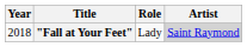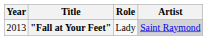 <table class="wikitable plainrowheaders sortable">
 <tr>
 <th scope="col">Year</th>
 <th scope="col">Title</th>
 <th scope="col">Role</th>
 <th scope="col" class="unsortable">Artist</th>
 </tr>
 <tr>
-<td>2018</td>
+<td>2013</td>
 <th scope=row>"Fall at Your Feet"</th>
 <td>Lady</td>
 <td style="background: lightgrey;"><a href='#'>Saint Raymond</a></td>
 </tr>
 </table>
